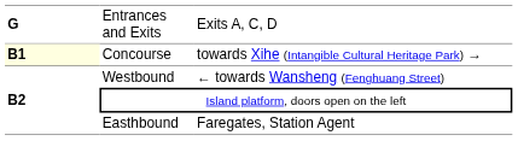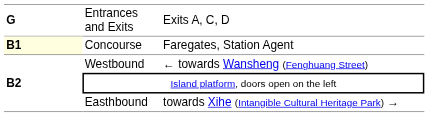 <table cellspacing=0 cellpadding=3>
 <tr>
 <td style="border-top:solid 1px gray;border-bottom:solid 1px gray;" width=100><strong>G</strong></td>
 <td style="border-top:solid 1px gray;border-bottom:solid 1px gray;" width=100>Entrances and Exits</td>
 <td style="border-top:solid 1px gray;border-bottom:solid 1px gray;" width=350>Exits A, C, D</td>
 </tr>
 <tr>
 <td style="background: lightyellow; border-bottom:solid 1px gray;"><strong>B1</strong></td>
 <td style="border-bottom:solid 1px gray;">Concourse</td>
-<td style="border-bottom:solid 1px gray;">  towards <a href='#'>Xihe</a> <small>(<a href='#'>Intangible Cultural Heritage Park</a>)</small> →</td>
+<td style="border-bottom:solid 1px gray;">Faregates, Station Agent</td>
 </tr>
 <tr>
 <td style="border-bottom:solid 1px gray;" rowspan=3><strong>B2</strong></td>
 <td>Westbound</td>
 <td>←  towards <a href='#'>Wansheng</a> <small>(<a href='#'>Fenghuang Street</a>)</small></td>
 </tr>
 <tr>
 <td style="border-right:solid 2px black;border-left:solid 2px black;border-top:solid 2px black;border-bottom:solid 2px black;text-align:center;" colspan=2><small><a href='#'>Island platform</a>, doors open on the left</small></td>
 </tr>
 <tr>
 <td style="border-bottom:solid 1px gray;">Easthbound</td>
-<td style="border-bottom:solid 1px gray;">Faregates, Station Agent</td>
+<td style="border-bottom:solid 1px gray;">  towards <a href='#'>Xihe</a> <small>(<a href='#'>Intangible Cultural Heritage Park</a>)</small> →</td>
 </tr>
 </table>
